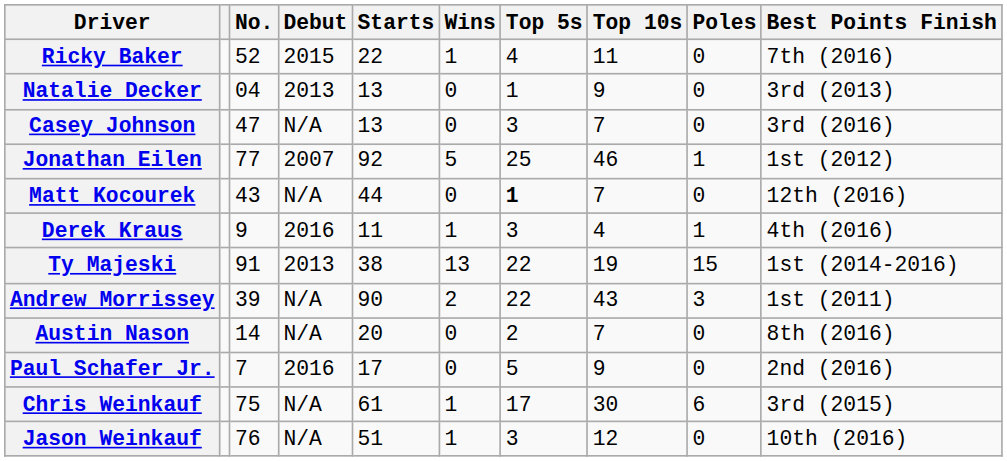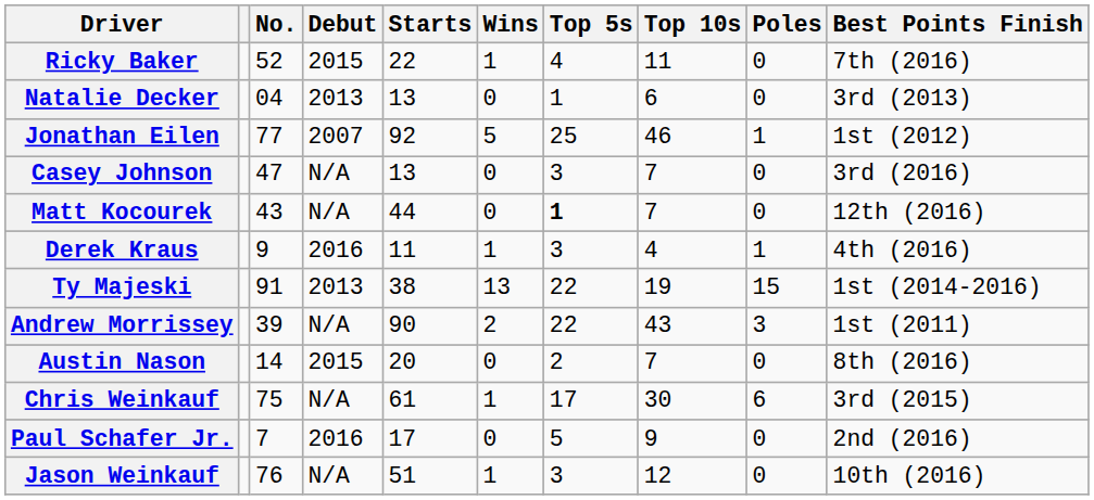 <table class="wikitable sortable sortable" style="font-size: 100%;">
 <tr>
 <th>Driver</th>
 <th></th>
 <th>No.</th>
 <th>Debut</th>
 <th>Starts</th>
 <th>Wins</th>
 <th>Top 5s</th>
 <th>Top 10s</th>
 <th>Poles</th>
 <th>Best Points Finish</th>
 </tr>
 <tr>
 <th><a href='#'>Ricky Baker</a></th>
 <td></td>
 <td>52</td>
 <td>2015</td>
 <td>22</td>
 <td>1</td>
 <td>4</td>
 <td>11</td>
 <td>0</td>
 <td>7th (2016)</td>
 </tr>
 <tr>
 <th><a href='#'>Natalie Decker</a></th>
 <td></td>
 <td>04</td>
 <td>2013</td>
 <td>13</td>
 <td>0</td>
 <td>1</td>
-<td>9</td>
+<td>6</td>
 <td>0</td>
 <td>3rd (2013)</td>
+</tr>
+<tr>
+<th><a href='#'>Jonathan Eilen</a></th>
+<td></td>
+<td>77</td>
+<td>2007</td>
+<td>92</td>
+<td>5</td>
+<td>25</td>
+<td>46</td>
+<td>1</td>
+<td>1st (2012)</td>
 </tr>
 <tr>
 <th><a href='#'>Casey Johnson</a></th>
 <td></td>
 <td>47</td>
 <td>N/A</td>
 <td>13</td>
 <td>0</td>
 <td>3</td>
 <td>7</td>
 <td>0</td>
 <td>3rd (2016)</td>
-</tr>
-<tr>
-<th><a href='#'>Jonathan Eilen</a></th>
-<td></td>
-<td>77</td>
-<td>2007</td>
-<td>92</td>
-<td>5</td>
-<td>25</td>
-<td>46</td>
-<td>1</td>
-<td>1st (2012)</td>
 </tr>
 <tr>
 <th><a href='#'>Matt Kocourek</a></th>
 <td></td>
 <td>43</td>
 <td>N/A</td>
 <td>44</td>
 <td>0</td>
 <td><strong>1</strong></td>
 <td>7</td>
 <td>0</td>
 <td>12th (2016)</td>
 </tr>
 <tr>
 <th><a href='#'>Derek Kraus</a></th>
 <td></td>
 <td>9</td>
 <td>2016</td>
 <td>11</td>
 <td>1</td>
 <td>3</td>
 <td>4</td>
 <td>1</td>
 <td>4th (2016)</td>
 </tr>
 <tr>
 <th><a href='#'>Ty Majeski</a></th>
 <td></td>
 <td>91</td>
 <td>2013</td>
 <td>38</td>
 <td>13</td>
 <td>22</td>
 <td>19</td>
 <td>15</td>
 <td>1st (2014-2016)</td>
 </tr>
 <tr>
 <th><a href='#'>Andrew Morrissey</a></th>
 <td></td>
 <td>39</td>
 <td>N/A</td>
 <td>90</td>
 <td>2</td>
 <td>22</td>
 <td>43</td>
 <td>3</td>
 <td>1st (2011)</td>
 </tr>
 <tr>
 <th><a href='#'>Austin Nason</a></th>
 <td></td>
 <td>14</td>
-<td>N/A</td>
+<td>2015</td>
 <td>20</td>
 <td>0</td>
 <td>2</td>
 <td>7</td>
 <td>0</td>
 <td>8th (2016)</td>
+</tr>
+<tr>
+<th><a href='#'>Chris Weinkauf</a></th>
+<td></td>
+<td>75</td>
+<td>N/A</td>
+<td>61</td>
+<td>1</td>
+<td>17</td>
+<td>30</td>
+<td>6</td>
+<td>3rd (2015)</td>
 </tr>
 <tr>
 <th><a href='#'>Paul Schafer Jr.</a></th>
 <td></td>
 <td>7</td>
 <td>2016</td>
 <td>17</td>
 <td>0</td>
 <td>5</td>
 <td>9</td>
 <td>0</td>
 <td>2nd (2016)</td>
 </tr>
 <tr>
-<th><a href='#'>Chris Weinkauf</a></th>
-<td></td>
-<td>75</td>
-<td>N/A</td>
-<td>61</td>
-<td>1</td>
-<td>17</td>
-<td>30</td>
-<td>6</td>
-<td>3rd (2015)</td>
-</tr>
-<tr>
 <th><a href='#'>Jason Weinkauf</a></th>
 <td></td>
 <td>76</td>
 <td>N/A</td>
 <td>51</td>
 <td>1</td>
 <td>3</td>
 <td>12</td>
 <td>0</td>
 <td>10th (2016)</td>
 </tr>
 </table>
